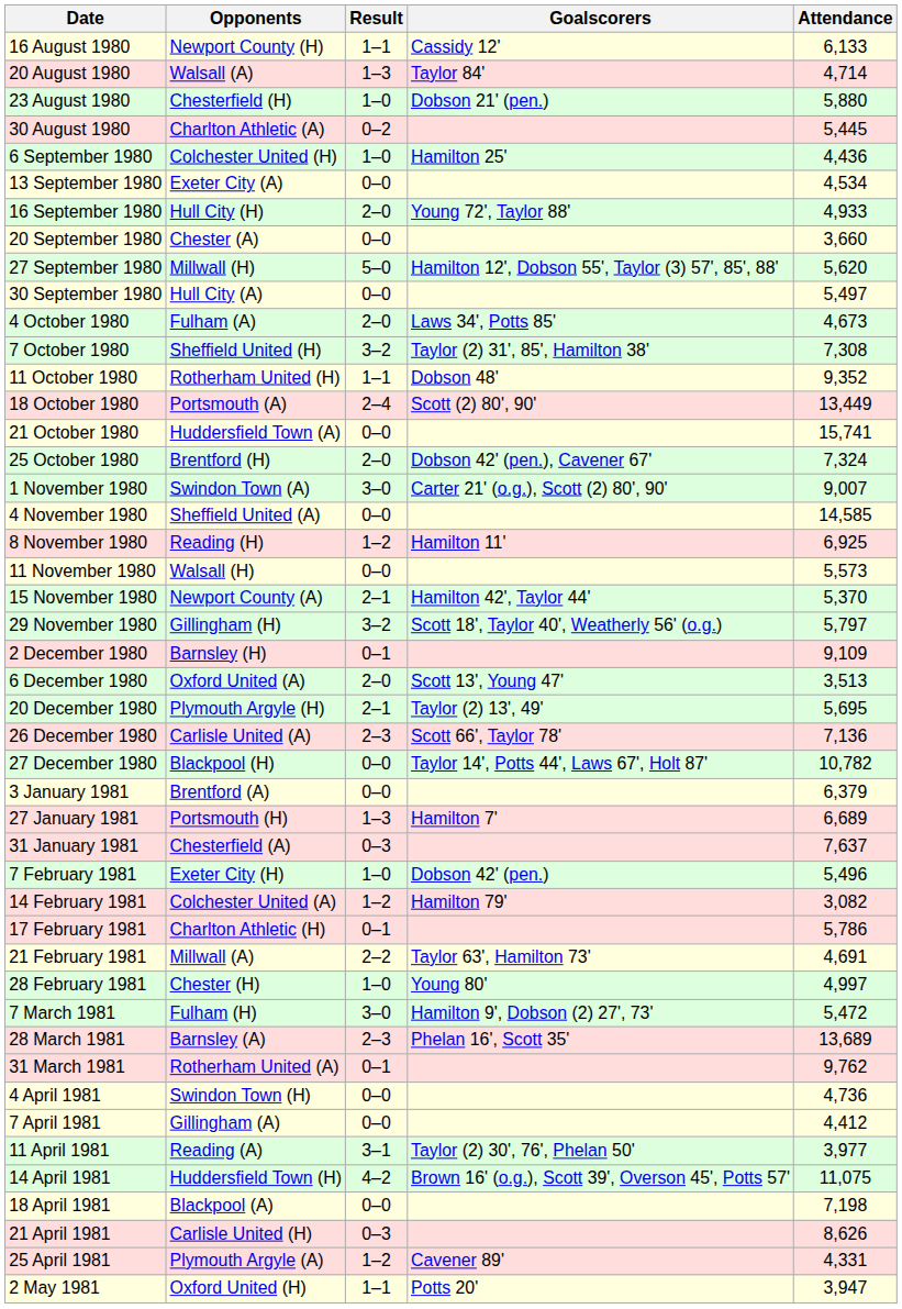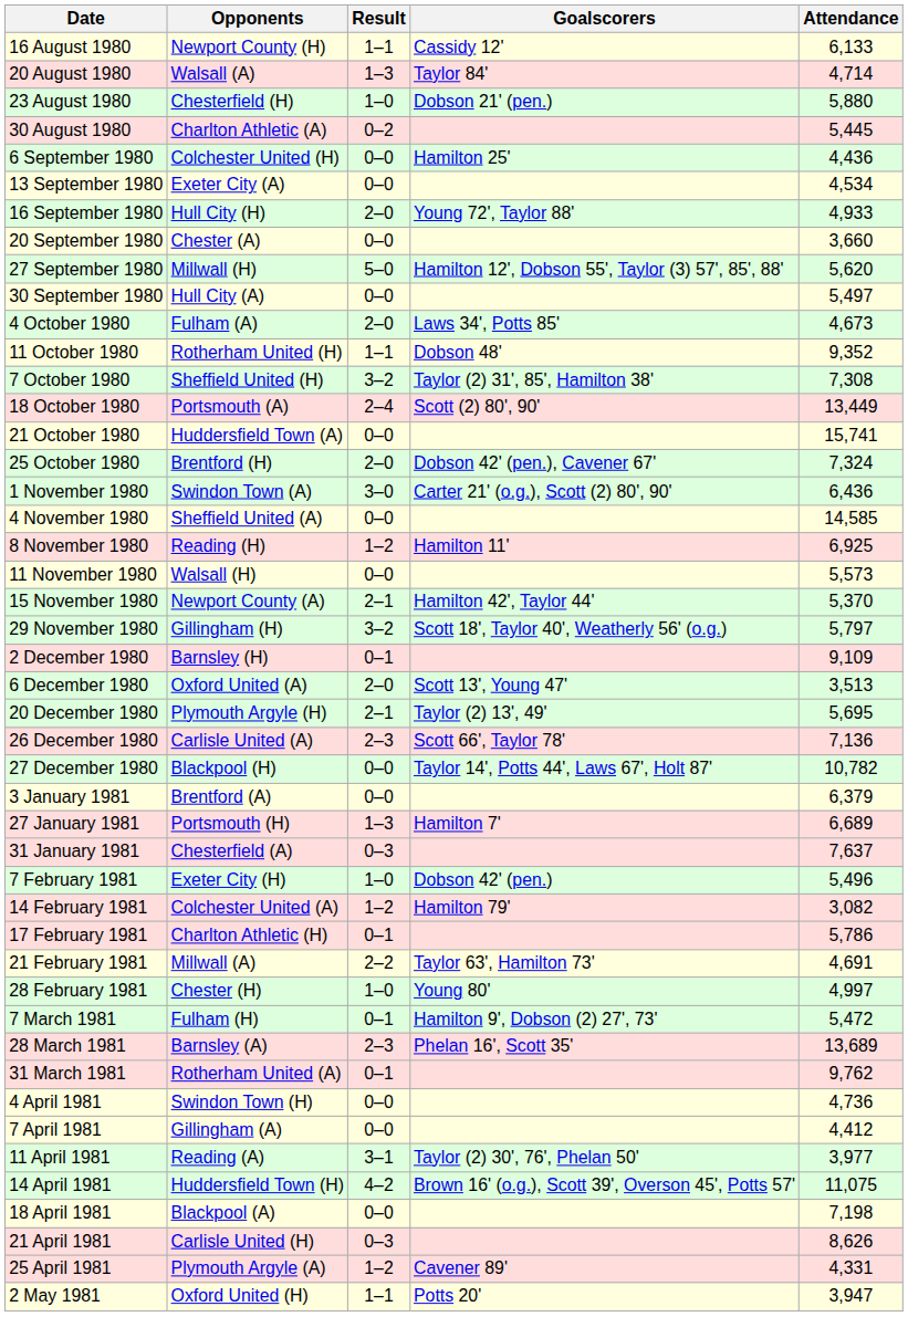 <table class="wikitable">
 <tr>
 <th>Date</th>
 <th>Opponents</th>
 <th>Result</th>
 <th>Goalscorers</th>
 <th>Attendance</th>
 </tr>
 <tr bgcolor="#ffffdd">
 <td>16 August 1980</td>
 <td><a href='#'>Newport County</a> (H)</td>
 <td align="center">1–1</td>
 <td><a href='#'>Cassidy</a> 12'</td>
 <td align="center">6,133</td>
 </tr>
 <tr bgcolor="#ffdddd">
 <td>20 August 1980</td>
 <td><a href='#'>Walsall</a> (A)</td>
 <td align="center">1–3</td>
 <td><a href='#'>Taylor</a> 84'</td>
 <td align="center">4,714</td>
 </tr>
 <tr bgcolor="#ddffdd">
 <td>23 August 1980</td>
 <td><a href='#'>Chesterfield</a> (H)</td>
 <td align="center">1–0</td>
 <td><a href='#'>Dobson</a> 21' (<a href='#'>pen.</a>)</td>
 <td align="center">5,880</td>
 </tr>
 <tr bgcolor="#ffdddd">
 <td>30 August 1980</td>
 <td><a href='#'>Charlton Athletic</a> (A)</td>
 <td align="center">0–2</td>
 <td></td>
 <td align="center">5,445</td>
 </tr>
 <tr bgcolor="#ddffdd">
 <td>6 September 1980</td>
 <td><a href='#'>Colchester United</a> (H)</td>
-<td align="center">1–0</td>
+<td align="center">0–0</td>
 <td><a href='#'>Hamilton</a> 25'</td>
 <td align="center">4,436</td>
 </tr>
 <tr bgcolor="#ffffdd">
 <td>13 September 1980</td>
 <td><a href='#'>Exeter City</a> (A)</td>
 <td align="center">0–0</td>
 <td></td>
 <td align="center">4,534</td>
 </tr>
 <tr bgcolor="#ddffdd">
 <td>16 September 1980</td>
 <td><a href='#'>Hull City</a> (H)</td>
 <td align="center">2–0</td>
 <td><a href='#'>Young</a> 72', <a href='#'>Taylor</a> 88'</td>
 <td align="center">4,933</td>
 </tr>
 <tr bgcolor="#ffffdd">
 <td>20 September 1980</td>
 <td><a href='#'>Chester</a> (A)</td>
 <td align="center">0–0</td>
 <td></td>
 <td align="center">3,660</td>
 </tr>
 <tr bgcolor="#ddffdd">
 <td>27 September 1980</td>
 <td><a href='#'>Millwall</a> (H)</td>
 <td align="center">5–0</td>
 <td><a href='#'>Hamilton</a> 12', <a href='#'>Dobson</a> 55', <a href='#'>Taylor</a> (3) 57', 85', 88'</td>
 <td align="center">5,620</td>
 </tr>
 <tr bgcolor="#ffffdd">
 <td>30 September 1980</td>
 <td><a href='#'>Hull City</a> (A)</td>
 <td align="center">0–0</td>
 <td></td>
 <td align="center">5,497</td>
 </tr>
 <tr bgcolor="#ddffdd">
 <td>4 October 1980</td>
 <td><a href='#'>Fulham</a> (A)</td>
 <td align="center">2–0</td>
 <td><a href='#'>Laws</a> 34', <a href='#'>Potts</a> 85'</td>
 <td align="center">4,673</td>
 </tr>
+<tr bgcolor="#ffffdd">
+<td>11 October 1980</td>
+<td><a href='#'>Rotherham United</a> (H)</td>
+<td align="center">1–1</td>
+<td><a href='#'>Dobson</a> 48'</td>
+<td align="center">9,352</td>
+</tr>
 <tr bgcolor="#ddffdd">
 <td>7 October 1980</td>
 <td><a href='#'>Sheffield United</a> (H)</td>
 <td align="center">3–2</td>
 <td><a href='#'>Taylor</a> (2) 31', 85', <a href='#'>Hamilton</a> 38'</td>
 <td align="center">7,308</td>
-</tr>
-<tr bgcolor="#ffffdd">
-<td>11 October 1980</td>
-<td><a href='#'>Rotherham United</a> (H)</td>
-<td align="center">1–1</td>
-<td><a href='#'>Dobson</a> 48'</td>
-<td align="center">9,352</td>
 </tr>
 <tr bgcolor="#ffdddd">
 <td>18 October 1980</td>
 <td><a href='#'>Portsmouth</a> (A)</td>
 <td align="center">2–4</td>
 <td><a href='#'>Scott</a> (2) 80', 90'</td>
 <td align="center">13,449</td>
 </tr>
 <tr bgcolor="#ffffdd">
 <td>21 October 1980</td>
 <td><a href='#'>Huddersfield Town</a> (A)</td>
 <td align="center">0–0</td>
 <td></td>
 <td align="center">15,741</td>
 </tr>
 <tr bgcolor="#ddffdd">
 <td>25 October 1980</td>
 <td><a href='#'>Brentford</a> (H)</td>
 <td align="center">2–0</td>
 <td><a href='#'>Dobson</a> 42' (<a href='#'>pen.</a>), <a href='#'>Cavener</a> 67'</td>
 <td align="center">7,324</td>
 </tr>
 <tr bgcolor="#ddffdd">
 <td>1 November 1980</td>
 <td><a href='#'>Swindon Town</a> (A)</td>
 <td align="center">3–0</td>
 <td><a href='#'>Carter</a> 21' (<a href='#'>o.g.</a>), <a href='#'>Scott</a> (2) 80', 90'</td>
-<td align="center">9,007</td>
+<td align="center">6,436</td>
 </tr>
 <tr bgcolor="#ffffdd">
 <td>4 November 1980</td>
 <td><a href='#'>Sheffield United</a> (A)</td>
 <td align="center">0–0</td>
 <td></td>
 <td align="center">14,585</td>
 </tr>
 <tr bgcolor="#ffdddd">
 <td>8 November 1980</td>
 <td><a href='#'>Reading</a> (H)</td>
 <td align="center">1–2</td>
 <td><a href='#'>Hamilton</a> 11'</td>
 <td align="center">6,925</td>
 </tr>
 <tr bgcolor="#ffffdd">
 <td>11 November 1980</td>
 <td><a href='#'>Walsall</a> (H)</td>
 <td align="center">0–0</td>
 <td></td>
 <td align="center">5,573</td>
 </tr>
 <tr bgcolor="#ddffdd">
 <td>15 November 1980</td>
 <td><a href='#'>Newport County</a> (A)</td>
 <td align="center">2–1</td>
 <td><a href='#'>Hamilton</a> 42', <a href='#'>Taylor</a> 44'</td>
 <td align="center">5,370</td>
 </tr>
 <tr bgcolor="#ddffdd">
 <td>29 November 1980</td>
 <td><a href='#'>Gillingham</a> (H)</td>
 <td align="center">3–2</td>
 <td><a href='#'>Scott</a> 18', <a href='#'>Taylor</a> 40', <a href='#'>Weatherly</a> 56' (<a href='#'>o.g.</a>)</td>
 <td align="center">5,797</td>
 </tr>
 <tr bgcolor="#ffdddd">
 <td>2 December 1980</td>
 <td><a href='#'>Barnsley</a> (H)</td>
 <td align="center">0–1</td>
 <td></td>
 <td align="center">9,109</td>
 </tr>
 <tr bgcolor="#ddffdd">
 <td>6 December 1980</td>
 <td><a href='#'>Oxford United</a> (A)</td>
 <td align="center">2–0</td>
 <td><a href='#'>Scott</a> 13', <a href='#'>Young</a> 47'</td>
 <td align="center">3,513</td>
 </tr>
 <tr bgcolor="#ddffdd">
 <td>20 December 1980</td>
 <td><a href='#'>Plymouth Argyle</a> (H)</td>
 <td align="center">2–1</td>
 <td><a href='#'>Taylor</a> (2) 13', 49'</td>
 <td align="center">5,695</td>
 </tr>
 <tr bgcolor="#ffdddd">
 <td>26 December 1980</td>
 <td><a href='#'>Carlisle United</a> (A)</td>
 <td align="center">2–3</td>
 <td><a href='#'>Scott</a> 66', <a href='#'>Taylor</a> 78'</td>
 <td align="center">7,136</td>
 </tr>
 <tr bgcolor="#ddffdd">
 <td>27 December 1980</td>
 <td><a href='#'>Blackpool</a> (H)</td>
 <td align="center">0–0</td>
 <td><a href='#'>Taylor</a> 14', <a href='#'>Potts</a> 44', <a href='#'>Laws</a> 67', <a href='#'>Holt</a> 87'</td>
 <td align="center">10,782</td>
 </tr>
 <tr bgcolor="#ffffdd">
 <td>3 January 1981</td>
 <td><a href='#'>Brentford</a> (A)</td>
 <td align="center">0–0</td>
 <td></td>
 <td align="center">6,379</td>
 </tr>
 <tr bgcolor="#ffdddd">
 <td>27 January 1981</td>
 <td><a href='#'>Portsmouth</a> (H)</td>
 <td align="center">1–3</td>
 <td><a href='#'>Hamilton</a> 7'</td>
 <td align="center">6,689</td>
 </tr>
 <tr bgcolor="#ffdddd">
 <td>31 January 1981</td>
 <td><a href='#'>Chesterfield</a> (A)</td>
 <td align="center">0–3</td>
 <td></td>
 <td align="center">7,637</td>
 </tr>
 <tr bgcolor="#ddffdd">
 <td>7 February 1981</td>
 <td><a href='#'>Exeter City</a> (H)</td>
 <td align="center">1–0</td>
 <td><a href='#'>Dobson</a> 42' (<a href='#'>pen.</a>)</td>
 <td align="center">5,496</td>
 </tr>
 <tr bgcolor="#ffdddd">
 <td>14 February 1981</td>
 <td><a href='#'>Colchester United</a> (A)</td>
 <td align="center">1–2</td>
 <td><a href='#'>Hamilton</a> 79'</td>
 <td align="center">3,082</td>
 </tr>
 <tr bgcolor="#ffdddd">
 <td>17 February 1981</td>
 <td><a href='#'>Charlton Athletic</a> (H)</td>
 <td align="center">0–1</td>
 <td></td>
 <td align="center">5,786</td>
 </tr>
 <tr bgcolor="#ffffdd">
 <td>21 February 1981</td>
 <td><a href='#'>Millwall</a> (A)</td>
 <td align="center">2–2</td>
 <td><a href='#'>Taylor</a> 63', <a href='#'>Hamilton</a> 73'</td>
 <td align="center">4,691</td>
 </tr>
 <tr bgcolor="#ddffdd">
 <td>28 February 1981</td>
 <td><a href='#'>Chester</a> (H)</td>
 <td align="center">1–0</td>
 <td><a href='#'>Young</a> 80'</td>
 <td align="center">4,997</td>
 </tr>
 <tr bgcolor="#ddffdd">
 <td>7 March 1981</td>
 <td><a href='#'>Fulham</a> (H)</td>
-<td align="center">3–0</td>
+<td align="center">0–1</td>
 <td><a href='#'>Hamilton</a> 9', <a href='#'>Dobson</a> (2) 27', 73'</td>
 <td align="center">5,472</td>
 </tr>
 <tr bgcolor="#ffdddd">
 <td>28 March 1981</td>
 <td><a href='#'>Barnsley</a> (A)</td>
 <td align="center">2–3</td>
 <td><a href='#'>Phelan</a> 16', <a href='#'>Scott</a> 35'</td>
 <td align="center">13,689</td>
 </tr>
 <tr bgcolor="#ffdddd">
 <td>31 March 1981</td>
 <td><a href='#'>Rotherham United</a> (A)</td>
 <td align="center">0–1</td>
 <td></td>
 <td align="center">9,762</td>
 </tr>
 <tr bgcolor="#ffffdd">
 <td>4 April 1981</td>
 <td><a href='#'>Swindon Town</a> (H)</td>
 <td align="center">0–0</td>
 <td></td>
 <td align="center">4,736</td>
 </tr>
 <tr bgcolor="#ffffdd">
 <td>7 April 1981</td>
 <td><a href='#'>Gillingham</a> (A)</td>
 <td align="center">0–0</td>
 <td></td>
 <td align="center">4,412</td>
 </tr>
 <tr bgcolor="#ddffdd">
 <td>11 April 1981</td>
 <td><a href='#'>Reading</a> (A)</td>
 <td align="center">3–1</td>
 <td><a href='#'>Taylor</a> (2) 30', 76', <a href='#'>Phelan</a> 50'</td>
 <td align="center">3,977</td>
 </tr>
 <tr bgcolor="#ddffdd">
 <td>14 April 1981</td>
 <td><a href='#'>Huddersfield Town</a> (H)</td>
 <td align="center">4–2</td>
 <td><a href='#'>Brown</a> 16' (<a href='#'>o.g.</a>), <a href='#'>Scott</a> 39', <a href='#'>Overson</a> 45', <a href='#'>Potts</a> 57'</td>
 <td align="center">11,075</td>
 </tr>
 <tr bgcolor="#ffffdd">
 <td>18 April 1981</td>
 <td><a href='#'>Blackpool</a> (A)</td>
 <td align="center">0–0</td>
 <td></td>
 <td align="center">7,198</td>
 </tr>
 <tr bgcolor="#ffdddd">
 <td>21 April 1981</td>
 <td><a href='#'>Carlisle United</a> (H)</td>
 <td align="center">0–3</td>
 <td></td>
 <td align="center">8,626</td>
 </tr>
 <tr bgcolor="#ffdddd">
 <td>25 April 1981</td>
 <td><a href='#'>Plymouth Argyle</a> (A)</td>
 <td align="center">1–2</td>
 <td><a href='#'>Cavener</a> 89'</td>
 <td align="center">4,331</td>
 </tr>
 <tr bgcolor="#ffffdd">
 <td>2 May 1981</td>
 <td><a href='#'>Oxford United</a> (H)</td>
 <td align="center">1–1</td>
 <td><a href='#'>Potts</a> 20'</td>
 <td align="center">3,947</td>
 </tr>
 </table>
